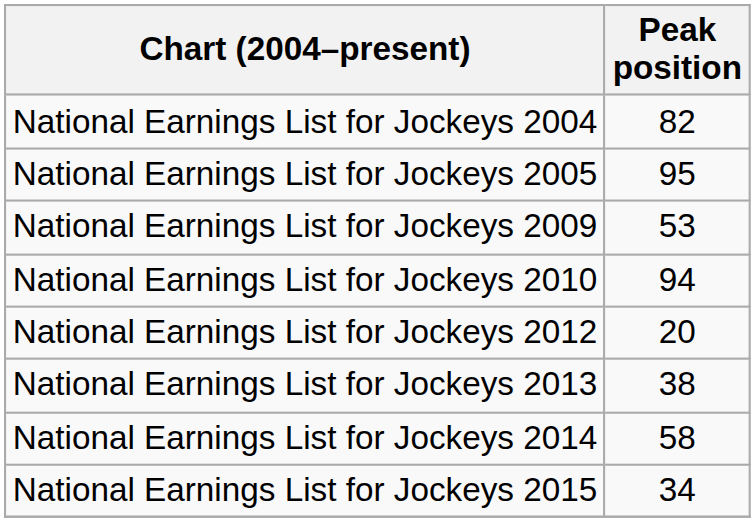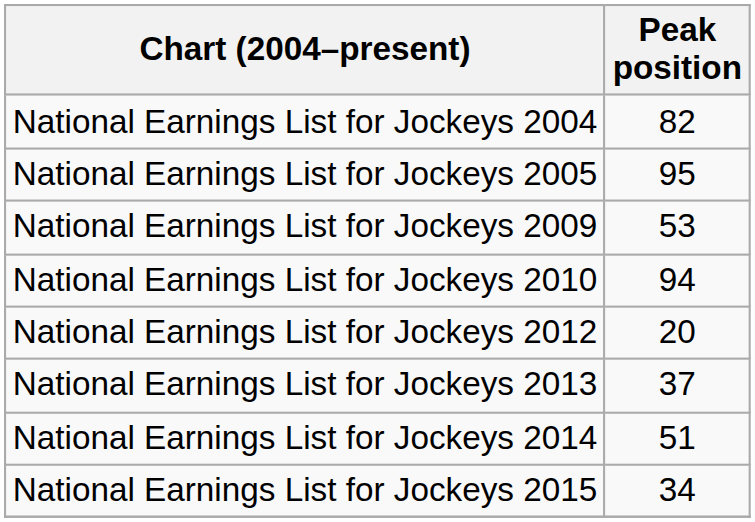 <table class="wikitable sortable">
 <tr>
 <th>Chart (2004–present)</th>
 <th>Peak<br>position</th>
 </tr>
 <tr>
 <td>National Earnings List for Jockeys 2004</td>
 <td style="text-align:center;">82</td>
 </tr>
 <tr>
 <td>National Earnings List for Jockeys 2005</td>
 <td style="text-align:center;">95</td>
 </tr>
 <tr>
 <td>National Earnings List for Jockeys 2009</td>
 <td style="text-align:center;">53</td>
 </tr>
 <tr>
 <td>National Earnings List for Jockeys 2010</td>
 <td style="text-align:center;">94</td>
 </tr>
 <tr>
 <td>National Earnings List for Jockeys 2012</td>
 <td style="text-align:center;">20</td>
 </tr>
 <tr>
 <td>National Earnings List for Jockeys 2013</td>
-<td style="text-align:center;">38</td>
+<td style="text-align:center;">37</td>
 </tr>
 <tr>
 <td>National Earnings List for Jockeys 2014</td>
-<td style="text-align:center;">58</td>
+<td style="text-align:center;">51</td>
 </tr>
 <tr>
 <td>National Earnings List for Jockeys 2015</td>
 <td style="text-align:center;">34</td>
 </tr>
 <tr>
 </tr>
 </table>
